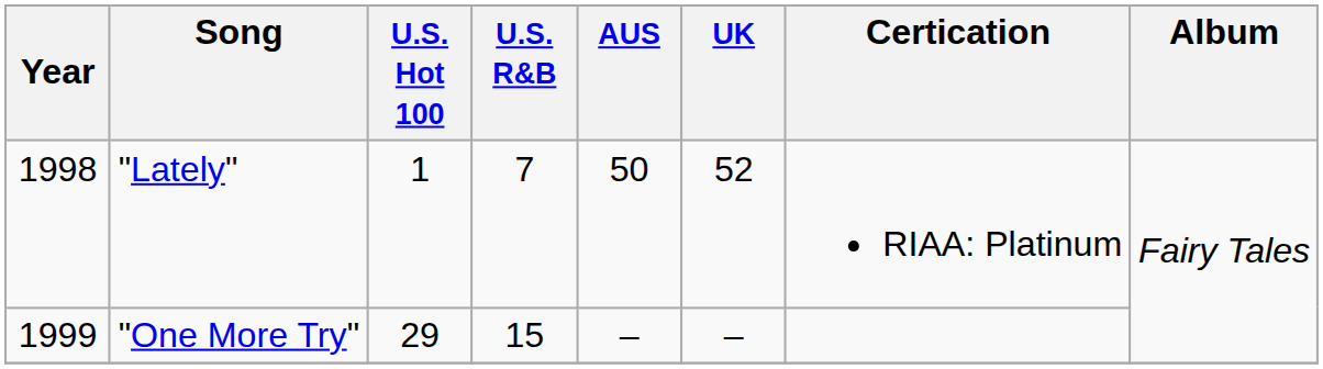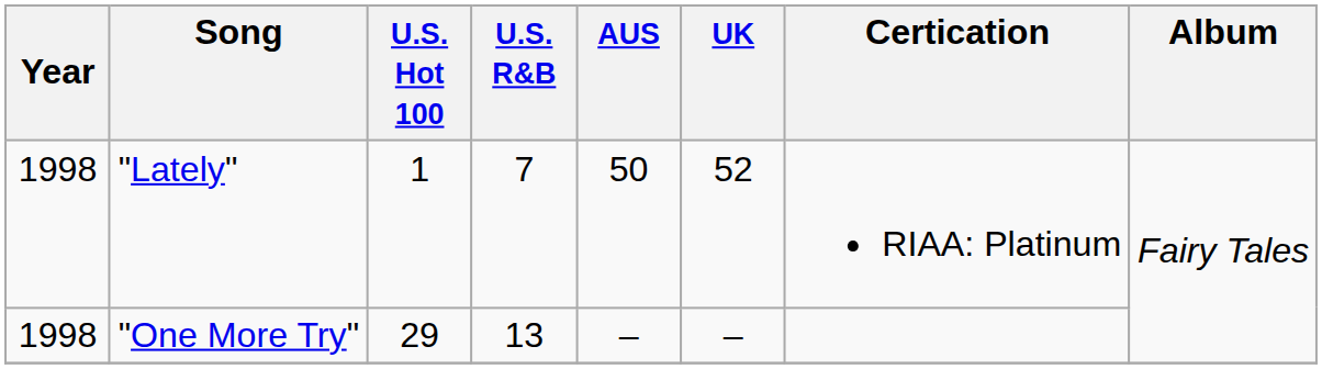 <table class="wikitable">
 <tr>
 <th width="40">Year</th>
 <th align="left" valign="top">Song</th>
 <th align="center" valign="top" width="40"><small><a href='#'>U.S. Hot 100</a></small></th>
 <th align="center" valign="top" width="40"><small><a href='#'>U.S. R&B</a></small></th>
 <th align="center" valign="top" width="40"><small><a href='#'>AUS</a></small><br></th>
 <th align="center" valign="top" width="40"><small><a href='#'>UK</a></small></th>
 <th align="left" valign="top">Certication</th>
 <th align="left" valign="top">Album</th>
 </tr>
 <tr>
 <td align="center" valign="top">1998</td>
 <td align="left" valign="top">"<a href='#'>Lately</a>"</td>
 <td align="center" valign="top">1</td>
 <td align="center" valign="top">7</td>
 <td align="center" valign="top">50</td>
 <td align="center" valign="top">52</td>
 <td><br><ul><li>RIAA: Platinum</li></ul></td>
 <td rowspan="2"><em>Fairy Tales</em></td>
 </tr>
 <tr>
-<td align="center" valign="top">1999</td>
+<td align="center" valign="top">1998</td>
 <td align="left" valign="top">"<a href='#'>One More Try</a>"</td>
 <td align="center" valign="top">29</td>
-<td align="center" valign="top">15</td>
+<td align="center" valign="top">13</td>
 <td align="center" valign="top">–</td>
 <td align="center" valign="top">–</td>
 <td></td>
 </tr>
 <tr>
 </tr>
 </table>
